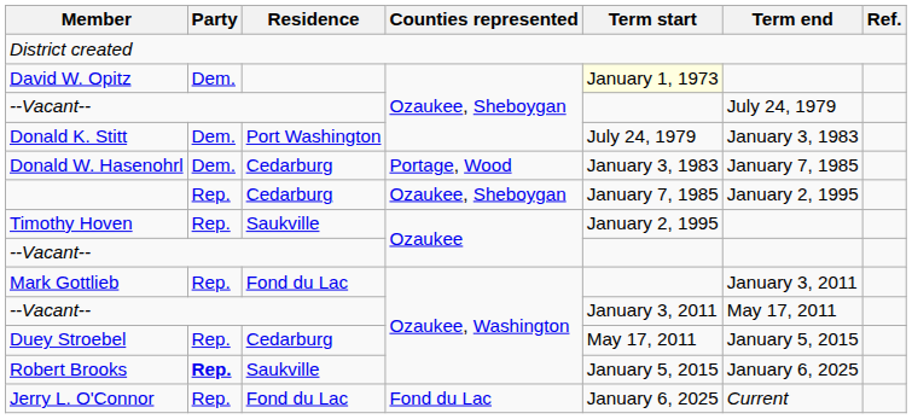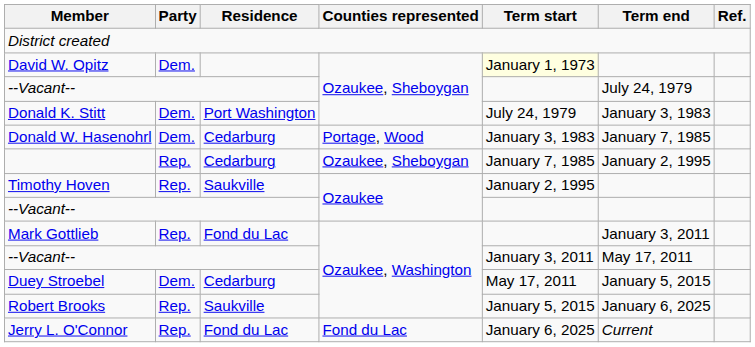 <table class="wikitable">
 <tr>
 <th>Member</th>
 <th>Party</th>
 <th>Residence</th>
 <th>Counties represented</th>
 <th>Term start</th>
 <th>Term end</th>
 <th>Ref.</th>
 </tr>
 <tr>
 <td colspan="7"><em>District created</em></td>
 </tr>
 <tr>
 <td><a href='#'>David W. Opitz</a></td>
 <td><a href='#'>Dem.</a></td>
 <td></td>
 <td rowspan="3"><a href='#'>Ozaukee</a>, <a href='#'>Sheboygan</a></td>
 <td style="background: lightyellow;">January 1, 1973</td>
 <td></td>
 <td></td>
 </tr>
 <tr>
 <td colspan="3"><em>--Vacant--</em></td>
 <td></td>
 <td>July 24, 1979</td>
 </tr>
 <tr>
 <td><a href='#'>Donald K. Stitt</a></td>
 <td><a href='#'>Dem.</a></td>
 <td><a href='#'>Port Washington</a></td>
 <td>July 24, 1979</td>
 <td>January 3, 1983</td>
 <td></td>
 </tr>
 <tr>
 <td><a href='#'>Donald W. Hasenohrl</a></td>
 <td><a href='#'>Dem.</a></td>
 <td><a href='#'>Cedarburg</a></td>
 <td><a href='#'>Portage</a>, <a href='#'>Wood</a></td>
 <td>January 3, 1983</td>
 <td>January 7, 1985</td>
 <td></td>
 </tr>
 <tr>
 <td></td>
 <td><a href='#'>Rep.</a></td>
 <td><a href='#'>Cedarburg</a></td>
 <td><a href='#'>Ozaukee</a>, <a href='#'>Sheboygan</a></td>
 <td>January 7, 1985</td>
 <td>January 2, 1995</td>
 <td></td>
 </tr>
 <tr>
 <td><a href='#'>Timothy Hoven</a></td>
 <td><a href='#'>Rep.</a></td>
 <td><a href='#'>Saukville</a></td>
 <td rowspan="2"><a href='#'>Ozaukee</a></td>
 <td>January 2, 1995</td>
 <td></td>
 <td></td>
 </tr>
 <tr>
 <td colspan="3"><em>--Vacant--</em></td>
 <td></td>
 <td></td>
 </tr>
 <tr>
 <td><a href='#'>Mark Gottlieb</a></td>
 <td><a href='#'>Rep.</a></td>
 <td><a href='#'>Fond du Lac</a></td>
 <td rowspan="4"><a href='#'>Ozaukee</a>, <a href='#'>Washington</a></td>
 <td></td>
 <td>January 3, 2011</td>
 <td></td>
 </tr>
 <tr>
 <td colspan="3"><em>--Vacant--</em></td>
 <td>January 3, 2011</td>
 <td>May 17, 2011</td>
 </tr>
 <tr>
 <td><a href='#'>Duey Stroebel</a></td>
-<td><a href='#'>Rep.</a></td>
+<td><a href='#'>Dem.</a></td>
 <td><a href='#'>Cedarburg</a></td>
 <td>May 17, 2011</td>
 <td>January 5, 2015</td>
 <td></td>
 </tr>
 <tr>
 <td><a href='#'>Robert Brooks</a></td>
-<td><strong><a href='#'>Rep.</a></strong></td>
+<td><a href='#'>Rep.</a></td>
 <td><a href='#'>Saukville</a></td>
 <td>January 5, 2015</td>
 <td>January 6, 2025</td>
 <td></td>
 </tr>
 <tr>
 <td><a href='#'>Jerry L. O'Connor</a></td>
 <td><a href='#'>Rep.</a></td>
 <td><a href='#'>Fond du Lac</a></td>
 <td><a href='#'>Fond du Lac</a></td>
 <td>January 6, 2025</td>
 <td><em>Current</em></td>
 <td></td>
 </tr>
 </table>
